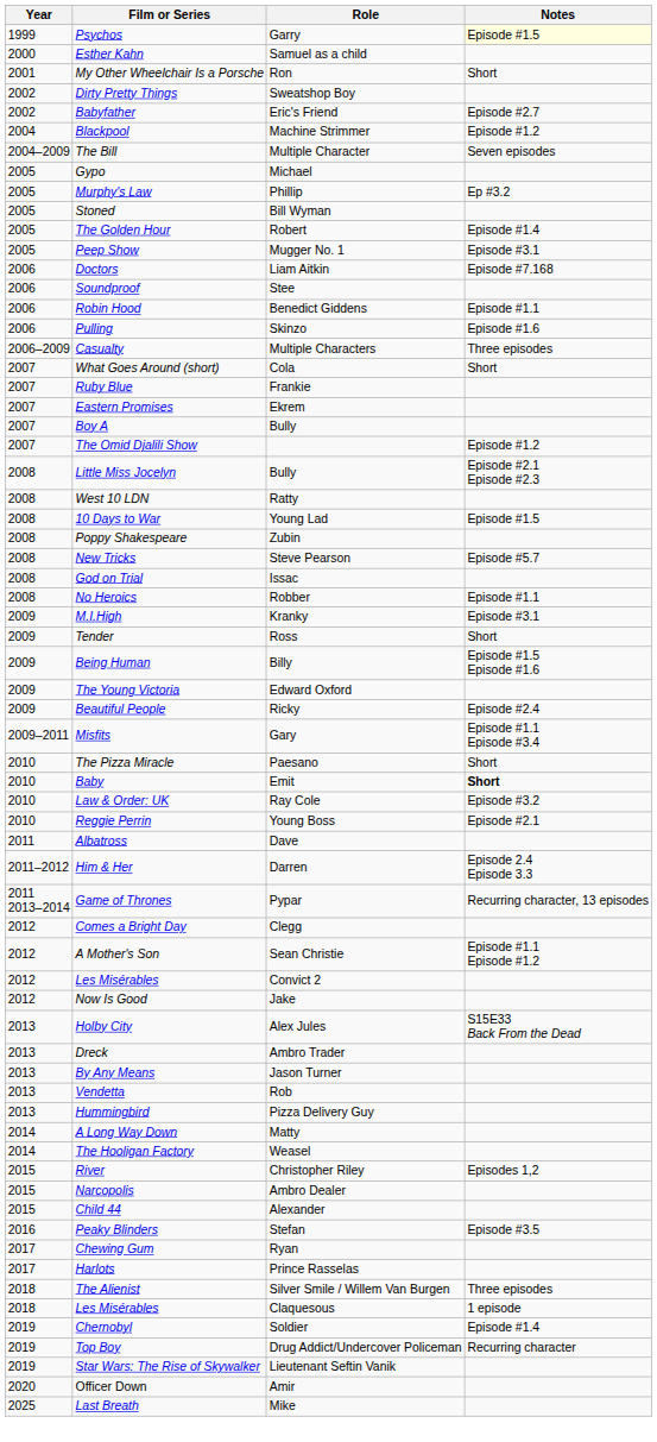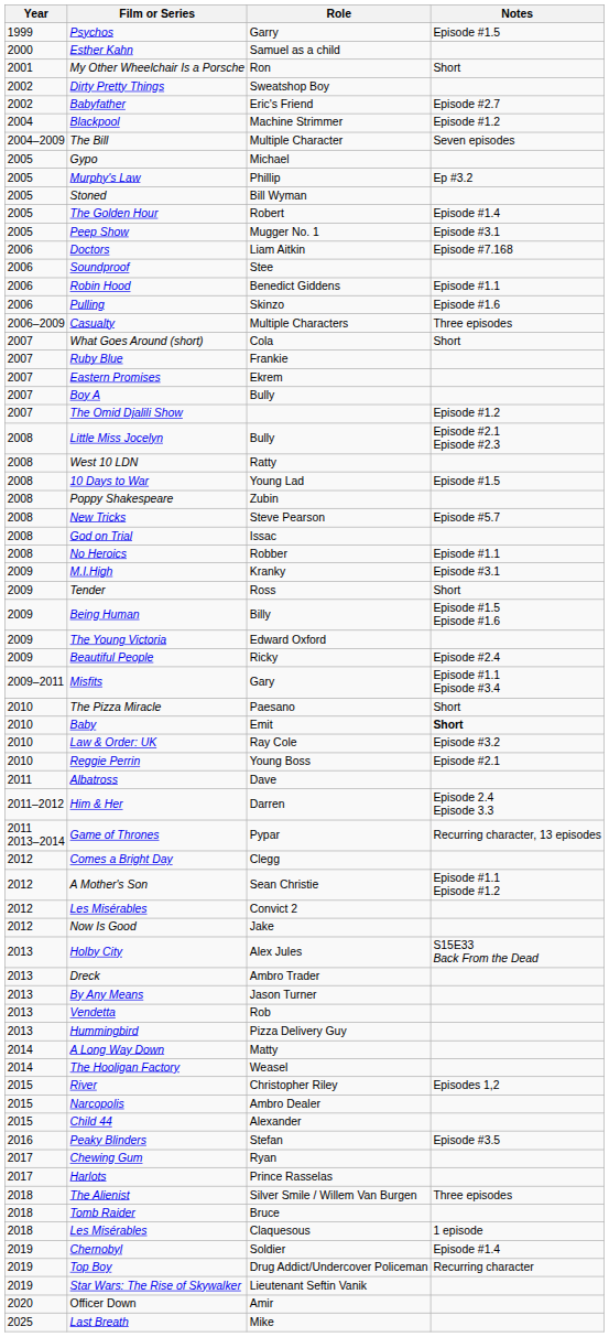 <table class="wikitable">
 <tr l>
 <th>Year</th>
 <th>Film or Series</th>
 <th>Role</th>
 <th>Notes</th>
 </tr>
 <tr>
 <td>1999</td>
 <td><em><a href='#'>Psychos</a></em></td>
 <td>Garry</td>
-<td style="background: lightyellow;">Episode #1.5</td>
+<td>Episode #1.5</td>
 </tr>
 <tr>
 <td>2000</td>
 <td><em><a href='#'>Esther Kahn</a></em></td>
 <td>Samuel as a child</td>
 <td></td>
 </tr>
 <tr>
 <td>2001</td>
 <td><em>My Other Wheelchair Is a Porsche</em></td>
 <td>Ron</td>
 <td>Short</td>
 </tr>
 <tr>
 <td>2002</td>
 <td><em><a href='#'>Dirty Pretty Things</a></em></td>
 <td>Sweatshop Boy</td>
 <td></td>
 </tr>
 <tr>
 <td>2002</td>
 <td><em><a href='#'>Babyfather</a></em></td>
 <td>Eric's Friend</td>
 <td>Episode #2.7</td>
 </tr>
 <tr>
 <td>2004</td>
 <td><em><a href='#'>Blackpool</a></em></td>
 <td>Machine Strimmer</td>
 <td>Episode #1.2</td>
 </tr>
 <tr>
 <td>2004–2009</td>
 <td><em>The Bill</em></td>
 <td>Multiple Character</td>
 <td>Seven episodes</td>
 </tr>
 <tr>
 <td>2005</td>
 <td><em>Gypo</em></td>
 <td>Michael</td>
 <td></td>
 </tr>
 <tr>
 <td>2005</td>
 <td><em><a href='#'>Murphy's Law</a></em></td>
 <td>Phillip</td>
 <td>Ep #3.2</td>
 </tr>
 <tr>
 <td>2005</td>
 <td><em>Stoned </em></td>
 <td>Bill Wyman</td>
 <td></td>
 </tr>
 <tr>
 <td>2005</td>
 <td><em><a href='#'>The Golden Hour</a></em></td>
 <td>Robert</td>
 <td>Episode #1.4</td>
 </tr>
 <tr>
 <td>2005</td>
 <td><em><a href='#'>Peep Show</a></em></td>
 <td>Mugger No. 1</td>
 <td>Episode #3.1</td>
 </tr>
 <tr>
 <td>2006</td>
 <td><em><a href='#'>Doctors</a></em></td>
 <td>Liam Aitkin</td>
 <td>Episode #7.168</td>
 </tr>
 <tr>
 <td>2006</td>
 <td><em><a href='#'>Soundproof</a></em></td>
 <td>Stee</td>
 <td></td>
 </tr>
 <tr>
 <td>2006</td>
 <td><em><a href='#'>Robin Hood</a></em></td>
 <td>Benedict Giddens</td>
 <td>Episode #1.1</td>
 </tr>
 <tr>
 <td>2006</td>
 <td><em><a href='#'>Pulling</a></em></td>
 <td>Skinzo</td>
 <td>Episode #1.6</td>
 </tr>
 <tr>
 <td>2006–2009</td>
 <td><em><a href='#'>Casualty</a> </em></td>
 <td>Multiple Characters</td>
 <td>Three episodes</td>
 </tr>
 <tr>
 <td>2007</td>
 <td><em>What Goes Around (short) </em></td>
 <td>Cola</td>
 <td>Short</td>
 </tr>
 <tr>
 <td>2007</td>
 <td><em><a href='#'>Ruby Blue</a></em></td>
 <td>Frankie</td>
 <td></td>
 </tr>
 <tr>
 <td>2007</td>
 <td><em><a href='#'>Eastern Promises</a></em></td>
 <td>Ekrem</td>
 <td></td>
 </tr>
 <tr>
 <td>2007</td>
 <td><em><a href='#'>Boy A</a></em></td>
 <td>Bully</td>
 <td></td>
 </tr>
 <tr>
 <td>2007</td>
 <td><em><a href='#'>The Omid Djalili Show</a></em></td>
 <td></td>
 <td>Episode #1.2</td>
 </tr>
 <tr>
 <td>2008</td>
 <td><em><a href='#'>Little Miss Jocelyn</a></em></td>
 <td>Bully</td>
 <td>Episode #2.1 <br> Episode #2.3</td>
 </tr>
 <tr>
 <td>2008</td>
 <td><em>West 10 LDN</em></td>
 <td>Ratty</td>
 <td></td>
 </tr>
 <tr>
 <td>2008</td>
 <td><em><a href='#'>10 Days to War</a></em></td>
 <td>Young Lad</td>
 <td>Episode #1.5</td>
 </tr>
 <tr>
 <td>2008</td>
 <td><em>Poppy Shakespeare</em></td>
 <td>Zubin</td>
 <td></td>
 </tr>
 <tr>
 <td>2008</td>
 <td><em><a href='#'>New Tricks</a></em></td>
 <td>Steve Pearson</td>
 <td>Episode #5.7</td>
 </tr>
 <tr>
 <td>2008</td>
 <td><em><a href='#'>God on Trial</a></em></td>
 <td>Issac</td>
 <td></td>
 </tr>
 <tr>
 <td>2008</td>
 <td><em><a href='#'>No Heroics</a></em></td>
 <td>Robber</td>
 <td>Episode #1.1</td>
 </tr>
 <tr>
 <td>2009</td>
 <td><em><a href='#'>M.I.High</a></em></td>
 <td>Kranky</td>
 <td>Episode #3.1</td>
 </tr>
 <tr>
 <td>2009</td>
 <td><em>Tender</em></td>
 <td>Ross</td>
 <td>Short</td>
 </tr>
 <tr>
 <td>2009</td>
 <td><em><a href='#'>Being Human</a></em></td>
 <td>Billy</td>
 <td>Episode #1.5 <br> Episode #1.6</td>
 </tr>
 <tr>
 <td>2009</td>
 <td><em><a href='#'>The Young Victoria</a></em></td>
 <td>Edward Oxford</td>
 <td></td>
 </tr>
 <tr>
 <td>2009</td>
 <td><em><a href='#'>Beautiful People</a></em></td>
 <td>Ricky</td>
 <td>Episode #2.4</td>
 </tr>
 <tr>
 <td>2009–2011</td>
 <td><em><a href='#'>Misfits</a></em></td>
 <td>Gary</td>
 <td>Episode #1.1 <br> Episode #3.4</td>
 </tr>
 <tr>
 <td>2010</td>
 <td><em>The Pizza Miracle </em></td>
 <td>Paesano</td>
 <td>Short</td>
 </tr>
 <tr>
 <td>2010</td>
 <td><em><a href='#'>Baby</a></em></td>
 <td>Emit</td>
 <td><strong>Short</strong></td>
 </tr>
 <tr>
 <td>2010</td>
 <td><em><a href='#'>Law & Order: UK</a></em></td>
 <td>Ray Cole</td>
 <td>Episode #3.2</td>
 </tr>
 <tr>
 <td>2010</td>
 <td><em><a href='#'>Reggie Perrin</a></em></td>
 <td>Young Boss</td>
 <td>Episode #2.1</td>
 </tr>
 <tr>
 <td>2011</td>
 <td><em><a href='#'>Albatross</a></em></td>
 <td>Dave</td>
 <td></td>
 </tr>
 <tr>
 <td>2011–2012</td>
 <td><em><a href='#'>Him & Her</a></em></td>
 <td>Darren</td>
 <td>Episode 2.4 <br> Episode 3.3</td>
 </tr>
 <tr>
 <td>2011<br>2013–2014</td>
 <td><em><a href='#'>Game of Thrones</a></em></td>
 <td>Pypar</td>
 <td>Recurring character, 13 episodes</td>
 </tr>
 <tr>
 <td>2012</td>
 <td><em><a href='#'>Comes a Bright Day</a></em></td>
 <td>Clegg</td>
 <td></td>
 </tr>
 <tr>
 <td>2012</td>
 <td><em>A Mother's Son</em></td>
 <td>Sean Christie</td>
 <td>Episode #1.1 <br> Episode #1.2</td>
 </tr>
 <tr>
 <td>2012</td>
 <td><em><a href='#'>Les Misérables</a></em></td>
 <td>Convict 2</td>
 <td></td>
 </tr>
 <tr>
 <td>2012</td>
 <td><em>Now Is Good</em></td>
 <td>Jake</td>
 <td></td>
 </tr>
 <tr>
 <td>2013</td>
 <td><em><a href='#'>Holby City</a></em></td>
 <td>Alex Jules</td>
 <td>S15E33 <br> <em>Back From the Dead</em></td>
 </tr>
 <tr>
 <td>2013</td>
 <td><em>Dreck</em></td>
 <td>Ambro Trader</td>
 <td></td>
 </tr>
 <tr>
 <td>2013</td>
 <td><em><a href='#'>By Any Means</a></em></td>
 <td>Jason Turner</td>
 <td></td>
 </tr>
 <tr>
 <td>2013</td>
 <td><em><a href='#'>Vendetta</a></em></td>
 <td>Rob</td>
 <td></td>
 </tr>
 <tr>
 <td>2013</td>
 <td><em><a href='#'>Hummingbird</a></em></td>
 <td>Pizza Delivery Guy</td>
 <td></td>
 </tr>
 <tr>
 <td>2014</td>
 <td><em><a href='#'>A Long Way Down</a></em></td>
 <td>Matty</td>
 <td></td>
 </tr>
 <tr>
 <td>2014</td>
 <td><em><a href='#'>The Hooligan Factory</a></em></td>
 <td>Weasel</td>
 <td></td>
 </tr>
 <tr>
 <td>2015</td>
 <td><em><a href='#'>River</a></em></td>
 <td>Christopher Riley</td>
 <td>Episodes 1,2</td>
 </tr>
 <tr>
 <td>2015</td>
 <td><em><a href='#'>Narcopolis</a></em></td>
 <td>Ambro Dealer</td>
 <td></td>
 </tr>
 <tr>
 <td>2015</td>
 <td><em><a href='#'>Child 44</a></em></td>
 <td>Alexander</td>
 <td></td>
 </tr>
 <tr>
 <td>2016</td>
 <td><em><a href='#'>Peaky Blinders</a></em></td>
 <td>Stefan</td>
 <td>Episode #3.5</td>
 </tr>
 <tr>
 <td>2017</td>
 <td><em><a href='#'>Chewing Gum</a></em></td>
 <td>Ryan</td>
 <td></td>
 </tr>
 <tr>
 <td>2017</td>
 <td><a href='#'><em>Harlots</em></a></td>
 <td>Prince Rasselas</td>
 <td></td>
 </tr>
 <tr>
 <td>2018</td>
 <td><a href='#'><em>The Alienist</em></a></td>
 <td>Silver Smile / Willem Van Burgen</td>
 <td>Three episodes</td>
 </tr>
 <tr>
 <td>2018</td>
+<td><a href='#'><em>Tomb Raider</em></a></td>
+<td>Bruce</td>
+<td></td>
+</tr>
+<tr>
+<td>2018</td>
 <td><em><a href='#'>Les Misérables</a></em></td>
 <td>Claquesous</td>
 <td>1 episode</td>
 </tr>
 <tr>
 <td>2019</td>
 <td><em><a href='#'>Chernobyl</a></em></td>
 <td>Soldier</td>
 <td>Episode #1.4</td>
 </tr>
 <tr>
 <td>2019</td>
 <td><em><a href='#'>Top Boy</a></em></td>
 <td>Drug Addict/Undercover Policeman</td>
 <td>Recurring character</td>
 </tr>
 <tr>
 <td>2019</td>
 <td><em><a href='#'>Star Wars: The Rise of Skywalker</a></em></td>
 <td>Lieutenant Seftin Vanik</td>
 <td></td>
 </tr>
 <tr>
 <td>2020</td>
 <td>Officer Down</td>
 <td>Amir</td>
 <td></td>
 </tr>
 <tr>
 <td>2025</td>
 <td><em><a href='#'>Last Breath</a></em></td>
 <td>Mike</td>
 <td></td>
 </tr>
 </table>
